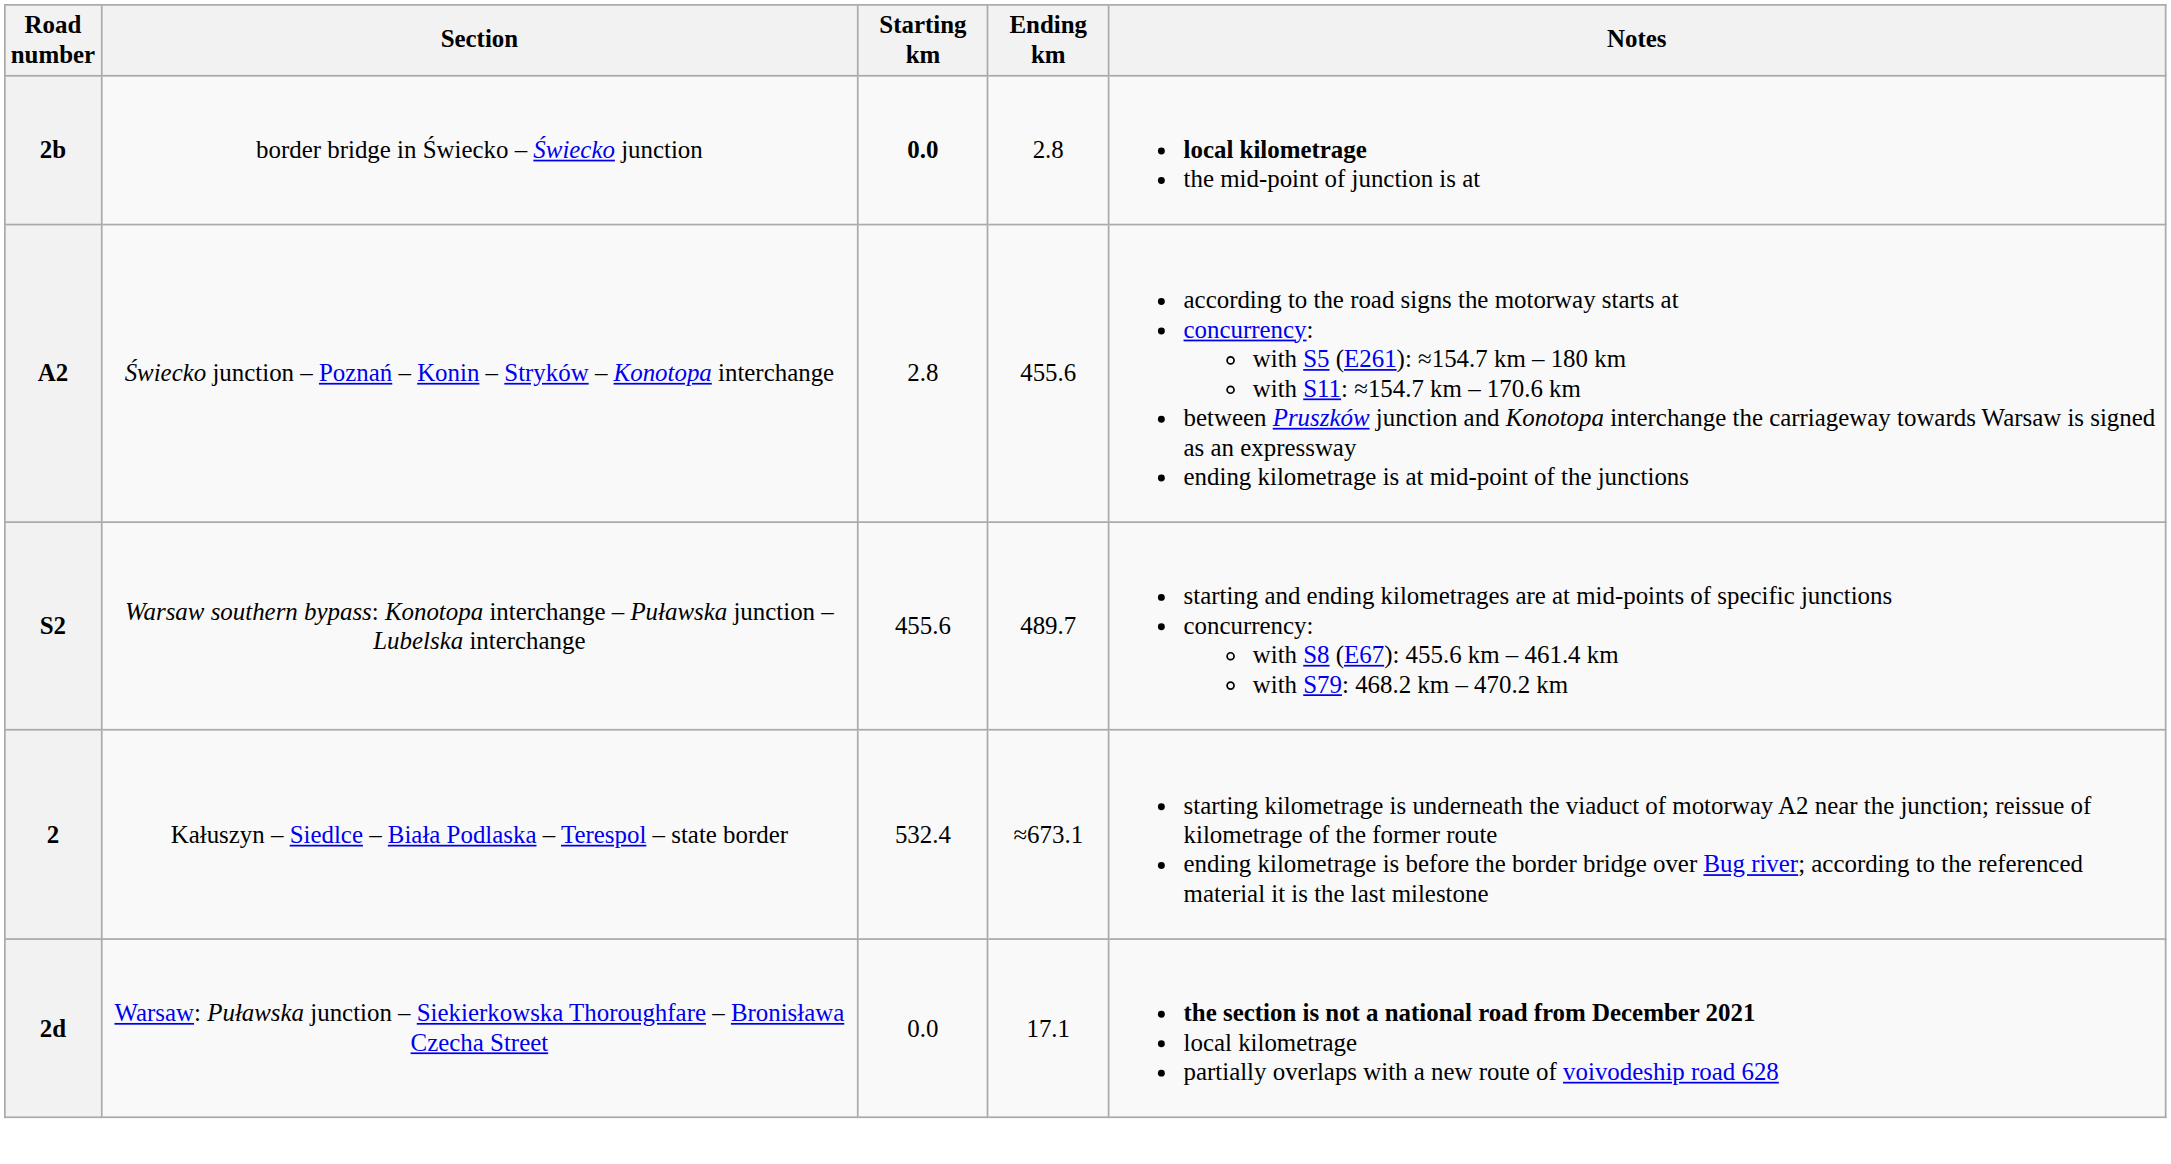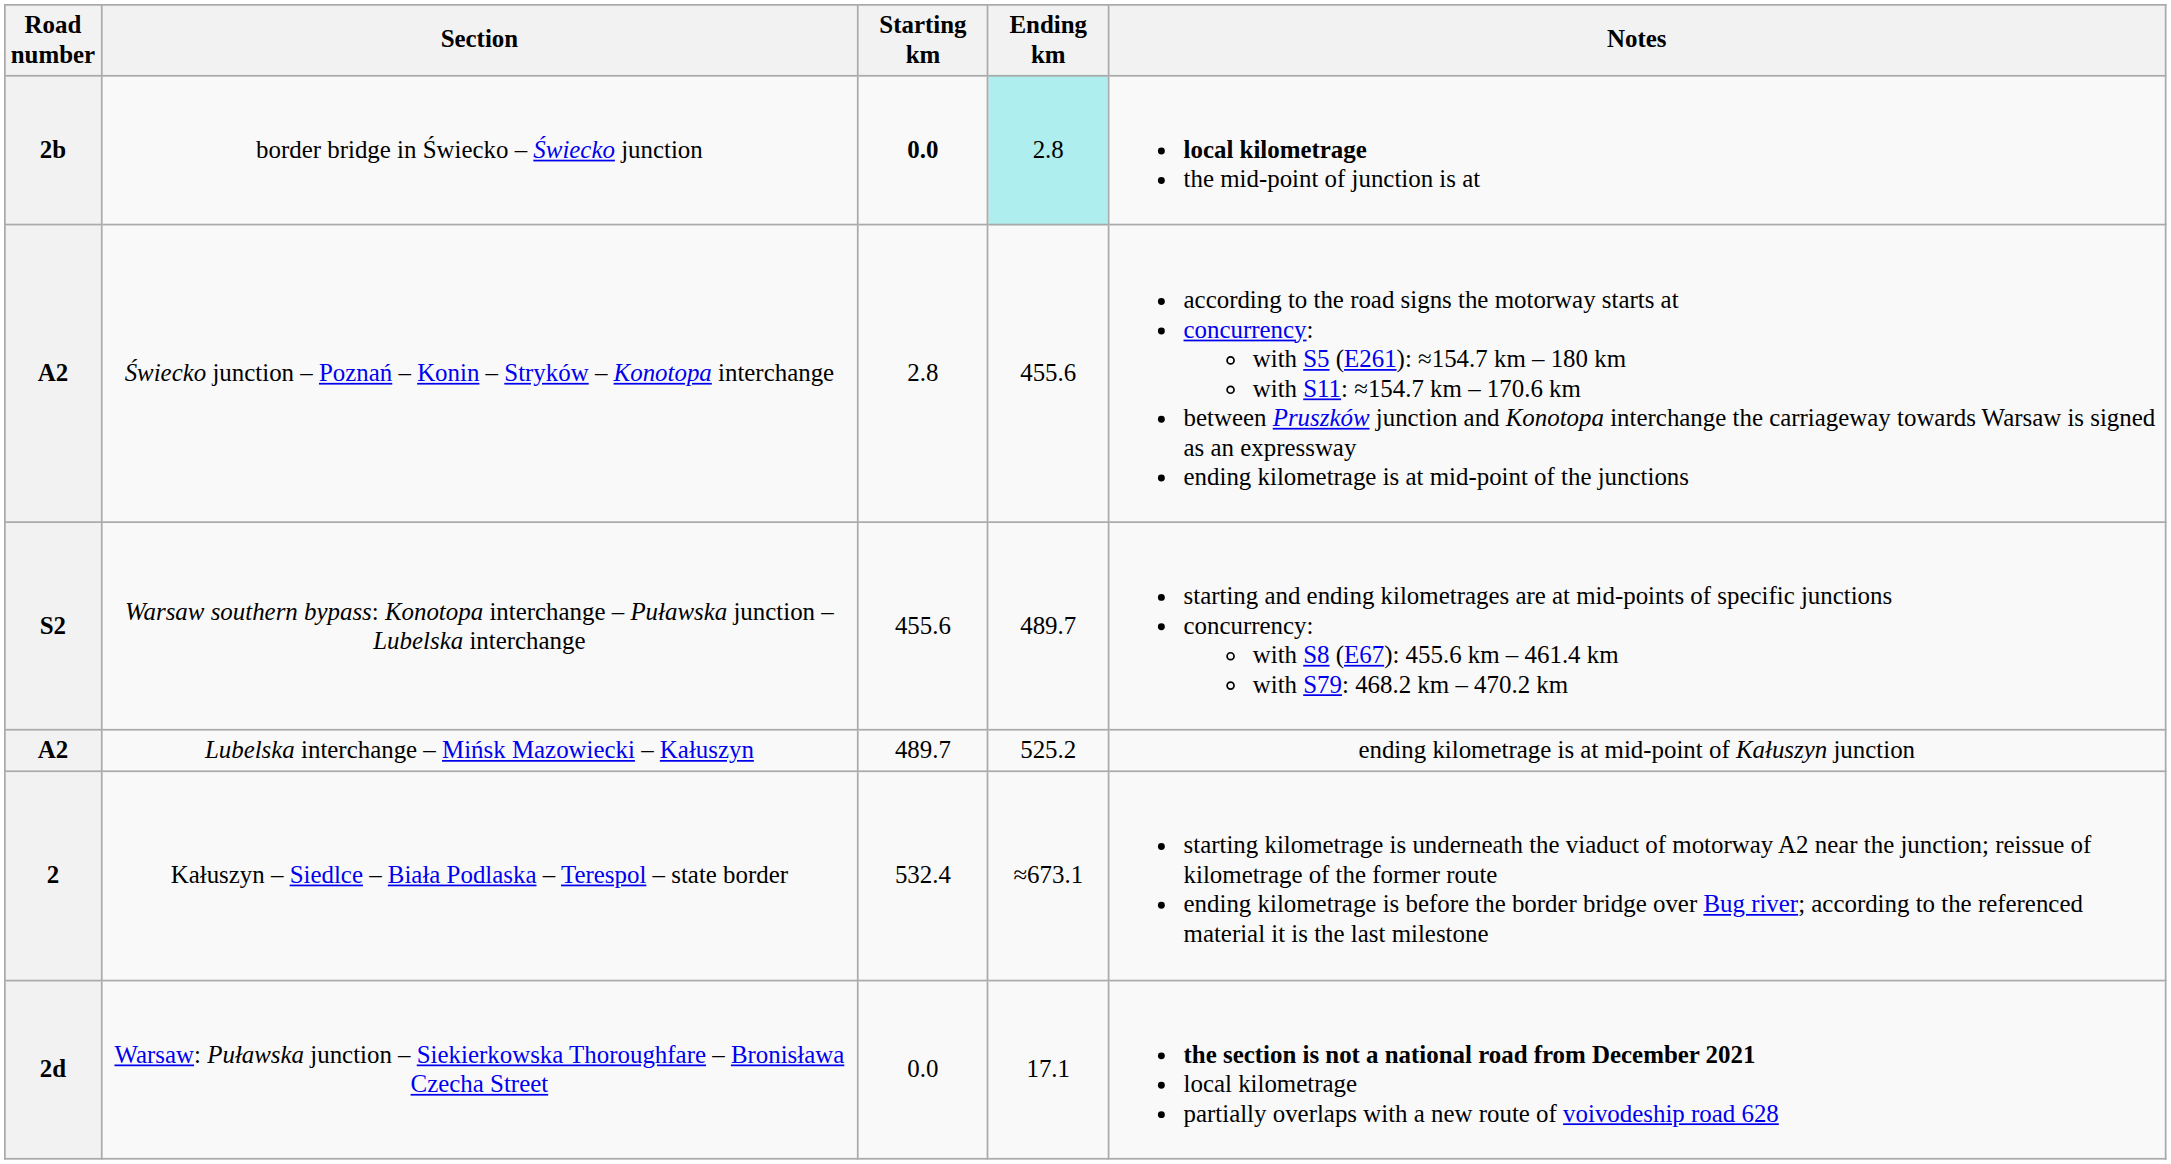 <table class="wikitable" style="font-size:90%; text-align:center">
 <tr>
 <th>Road<br>number</th>
 <th>Section</th>
 <th>Starting km</th>
 <th>Ending km</th>
 <th>Notes</th>
 </tr>
 <tr>
 <th>2b</th>
 <td>border bridge in Świecko – <em><a href='#'>Świecko</a></em> junction</td>
 <td><strong>0.0</strong></td>
-<td>2.8</td>
+<td style="background: paleturquoise;">2.8</td>
 <td style="text-align:left"><br><ul><li><strong>local kilometrage</strong></li><li>the mid-point of junction is at </li></ul></td>
 </tr>
 <tr>
 <th>A2</th>
 <td><em>Świecko</em> junction – <a href='#'>Poznań</a> – <a href='#'>Konin</a> – <a href='#'>Stryków</a> – <em><a href='#'>Konotopa</a></em> interchange</td>
 <td>2.8</td>
 <td>455.6</td>
 <td style="text-align:left"><br><ul><li>according to the road signs the motorway starts at </li><li><a href='#'>concurrency</a>:<ul><li>with <a href='#'>S5</a> (<a href='#'>E261</a>): ≈154.7 km – 180 km</li><li>with <a href='#'>S11</a>: ≈154.7 km – 170.6 km</li></ul></li><li>between <em><a href='#'>Pruszków</a></em> junction and <em>Konotopa</em> interchange the carriageway towards Warsaw is signed as an expressway</li><li>ending kilometrage is at mid-point of the junctions</li></ul></td>
 </tr>
 <tr>
 <th>S2</th>
 <td><em>Warsaw southern bypass</em>: <em>Konotopa</em> interchange – <em>Puławska</em> junction – <em>Lubelska</em> interchange</td>
 <td>455.6</td>
 <td>489.7</td>
 <td style="text-align:left"><br><ul><li>starting and ending kilometrages are at mid-points of specific junctions</li><li>concurrency:<ul><li>with <a href='#'>S8</a> (<a href='#'>E67</a>): 455.6 km – 461.4 km</li><li>with <a href='#'>S79</a>: 468.2 km – 470.2 km</li></ul></li></ul></td>
 </tr>
 <tr>
+<th>A2</th>
+<td><em>Lubelska</em> interchange – <a href='#'>Mińsk Mazowiecki</a> – <a href='#'>Kałuszyn</a></td>
+<td>489.7</td>
+<td>525.2</td>
+<td>ending kilometrage is at mid-point of <em>Kałuszyn</em> junction</td>
+</tr>
+<tr>
 <th>2</th>
 <td>Kałuszyn – <a href='#'>Siedlce</a> – <a href='#'>Biała Podlaska</a> – <a href='#'>Terespol</a> – state border</td>
 <td>532.4</td>
 <td>≈673.1</td>
 <td style="text-align:left"><br><ul><li>starting kilometrage is underneath the viaduct of motorway A2 near the junction; reissue of kilometrage of the former route</li><li>ending kilometrage is before the border bridge over <a href='#'>Bug river</a>; according to the referenced material it is the last milestone</li></ul></td>
 </tr>
 <tr>
 <th>2d</th>
 <td><a href='#'>Warsaw</a>: <em>Puławska</em> junction – <a href='#'>Siekierkowska Thoroughfare</a> – <a href='#'>Bronisława Czecha Street</a></td>
 <td>0.0</td>
 <td>17.1</td>
 <td style="text-align:left"><br><ul><li><strong>the section is not a national road from December 2021</strong></li><li>local kilometrage</li><li>partially overlaps with a new route of <a href='#'>voivodeship road 628</a></li></ul></td>
 </tr>
 </table>
